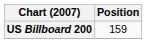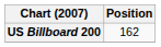 <table class="wikitable sortable plainrowheaders" style="text-align:center">
 <tr>
 <th scope="col">Chart (2007)</th>
 <th scope="col">Position</th>
 </tr>
 <tr>
 <th scope="row">US <em>Billboard</em> 200</th>
-<td style="text-align:center;">159</td>
+<td style="text-align:center;">162</td>
 </tr>
 <tr>
 </tr>
 </table>
